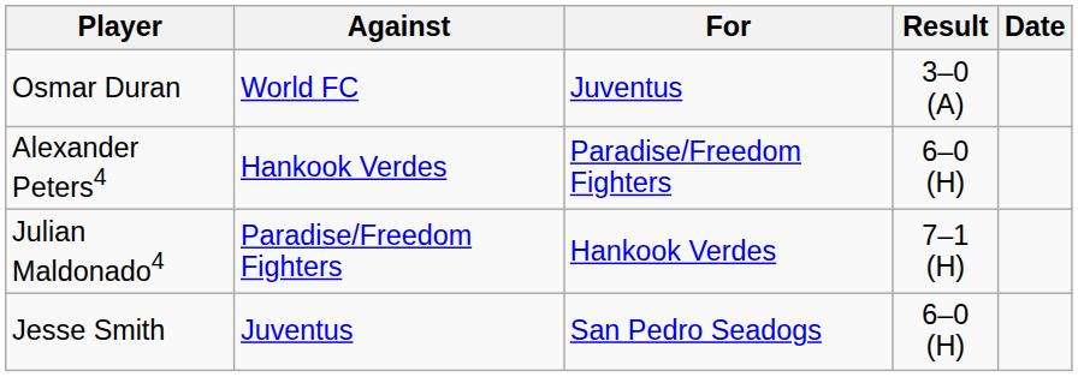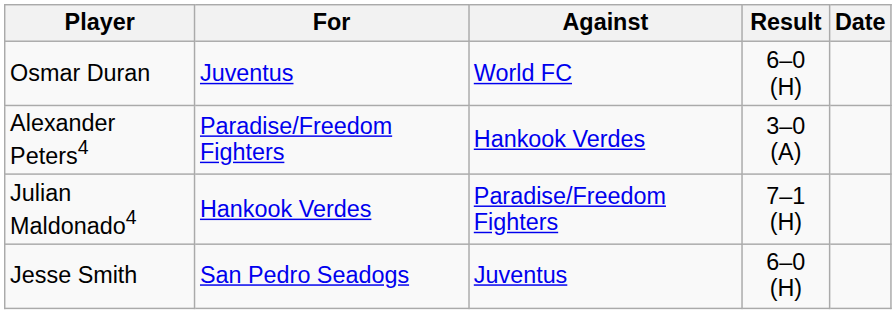 <table class="wikitable">
 <tr>
 <th>Player</th>
+<th>For</th>
 <th>Against</th>
-<th>For</th>
 <th align=center>Result</th>
 <th>Date</th>
 </tr>
 <tr>
 <td> Osmar Duran</td>
+<td><a href='#'>Juventus</a></td>
 <td><a href='#'>World FC</a></td>
-<td><a href='#'>Juventus</a></td>
+<td align="center">6–0 (H)</td>
+<td></td>
+</tr>
+<tr>
+<td> Alexander Peters<sup>4</sup></td>
+<td><a href='#'>Paradise/Freedom Fighters</a></td>
+<td><a href='#'>Hankook Verdes</a></td>
 <td align="center">3–0 (A)</td>
 <td></td>
 </tr>
 <tr>
-<td> Alexander Peters<sup>4</sup></td>
+<td> Julian Maldonado<sup>4</sup></td>
 <td><a href='#'>Hankook Verdes</a></td>
 <td><a href='#'>Paradise/Freedom Fighters</a></td>
-<td align="center">6–0 (H)</td>
-<td></td>
-</tr>
-<tr>
-<td> Julian Maldonado<sup>4</sup></td>
-<td><a href='#'>Paradise/Freedom Fighters</a></td>
-<td><a href='#'>Hankook Verdes</a></td>
 <td align="center">7–1 (H)</td>
 <td></td>
 </tr>
 <tr>
 <td> Jesse Smith</td>
+<td><a href='#'>San Pedro Seadogs</a></td>
 <td><a href='#'>Juventus</a></td>
-<td><a href='#'>San Pedro Seadogs</a></td>
 <td align="center">6–0 (H)</td>
 <td></td>
 </tr>
 </table>
